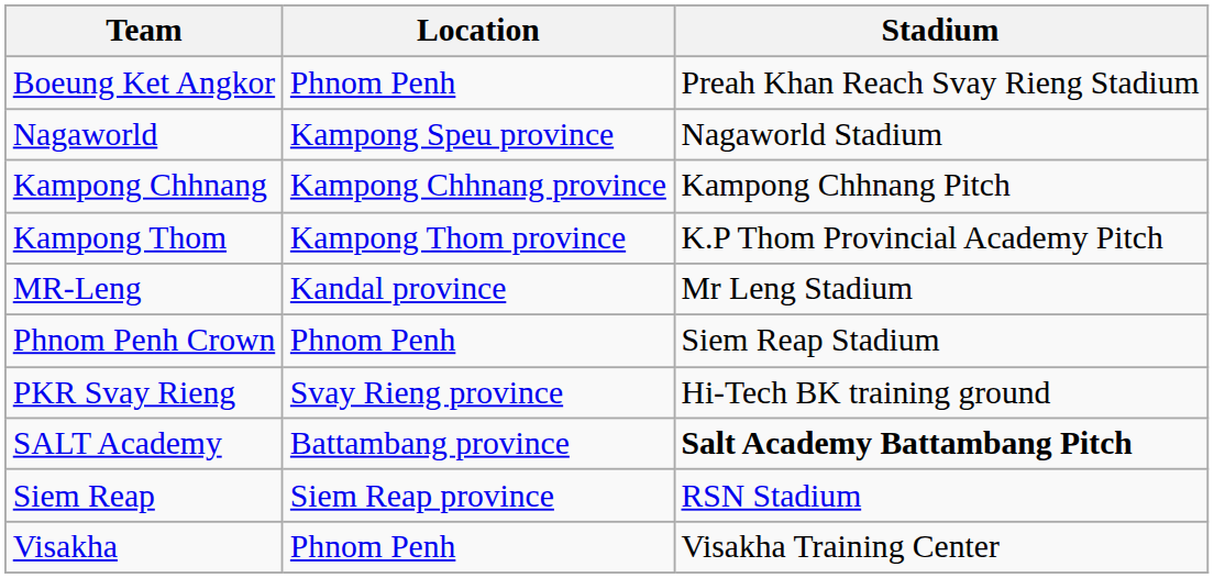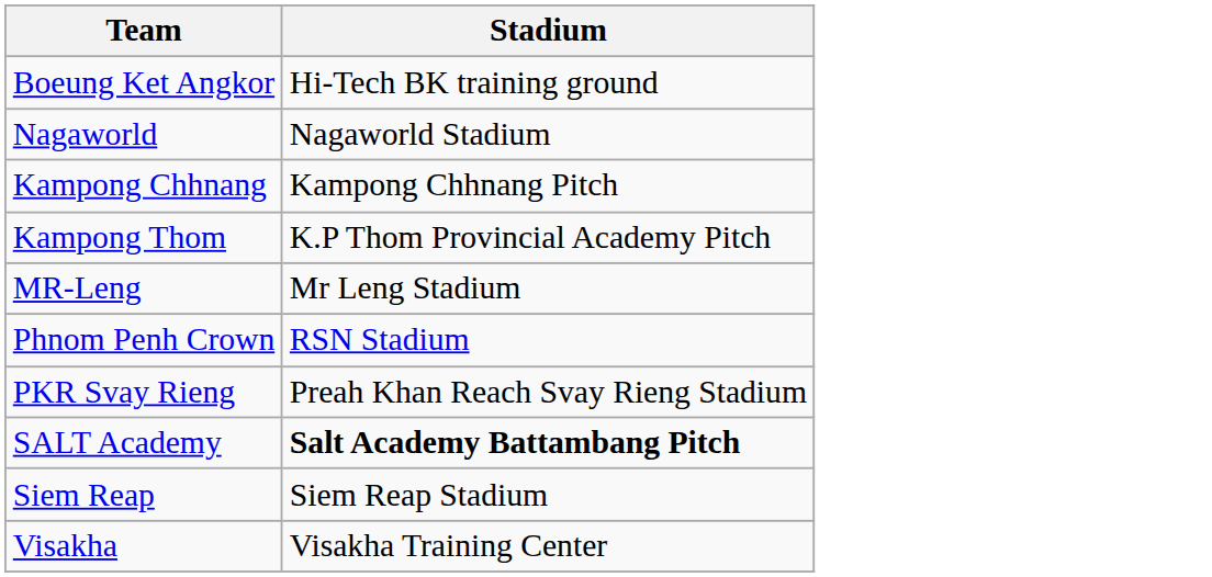 <table class="wikitable sortable" style="text-align:left;">
 <tr>
 <th>Team</th>
-<th>Location</th>
 <th>Stadium</th>
 </tr>
 <tr>
 <td><a href='#'>Boeung Ket Angkor</a></td>
-<td><a href='#'>Phnom Penh</a></td>
-<td>Preah Khan Reach Svay Rieng Stadium</td>
+<td>Hi-Tech BK training ground</td>
 </tr>
 <tr>
 <td><a href='#'>Nagaworld</a></td>
-<td><a href='#'>Kampong Speu province</a></td>
 <td>Nagaworld Stadium</td>
 </tr>
 <tr>
 <td><a href='#'>Kampong Chhnang</a></td>
-<td><a href='#'>Kampong Chhnang province</a></td>
 <td>Kampong Chhnang Pitch</td>
 </tr>
 <tr>
 <td><a href='#'>Kampong Thom</a></td>
-<td><a href='#'>Kampong Thom province</a></td>
 <td>K.P Thom Provincial Academy Pitch</td>
 </tr>
 <tr>
 <td><a href='#'>MR-Leng</a></td>
-<td><a href='#'>Kandal province</a></td>
 <td>Mr Leng Stadium</td>
 </tr>
 <tr>
 <td><a href='#'>Phnom Penh Crown</a></td>
-<td><a href='#'>Phnom Penh</a></td>
-<td>Siem Reap Stadium</td>
+<td><a href='#'>RSN Stadium</a></td>
 </tr>
 <tr>
 <td><a href='#'>PKR Svay Rieng</a></td>
-<td><a href='#'>Svay Rieng province</a></td>
-<td>Hi-Tech BK training ground</td>
+<td>Preah Khan Reach Svay Rieng Stadium</td>
 </tr>
 <tr>
 <td><a href='#'>SALT Academy</a></td>
-<td><a href='#'>Battambang province</a></td>
 <td><strong>Salt Academy Battambang Pitch</strong></td>
 </tr>
 <tr>
 <td><a href='#'>Siem Reap</a></td>
-<td><a href='#'>Siem Reap province</a></td>
-<td><a href='#'>RSN Stadium</a></td>
+<td>Siem Reap Stadium</td>
 </tr>
 <tr>
 <td><a href='#'>Visakha</a></td>
-<td><a href='#'>Phnom Penh</a></td>
 <td>Visakha Training Center</td>
 </tr>
 </table>
